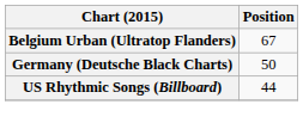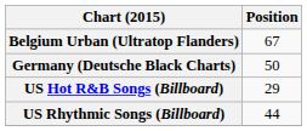 <table class="wikitable sortable plainrowheaders" style="text-align:center;">
 <tr>
 <th>Chart (2015)</th>
 <th>Position</th>
 </tr>
 <tr>
 <th scope="row">Belgium Urban (Ultratop Flanders)</th>
 <td>67</td>
 </tr>
 <tr>
 <th scope="row">Germany (Deutsche Black Charts)</th>
 <td>50</td>
 </tr>
 <tr>
+<th scope="row">US <a href='#'>Hot R&B Songs</a> (<em>Billboard</em>)</th>
+<td>29</td>
+</tr>
+<tr>
 <th scope="row">US Rhythmic Songs (<em>Billboard</em>)</th>
 <td>44</td>
 </tr>
 <tr>
 </tr>
 </table>
